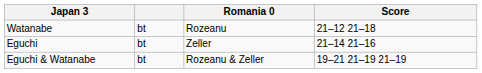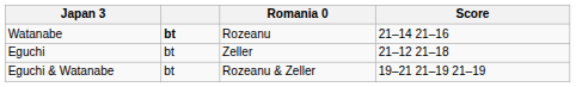 <table class="wikitable">
 <tr>
 <th width=200> Japan 3</th>
 <th width=70></th>
 <th width=200> Romania 0</th>
 <th width=250>Score</th>
 </tr>
 <tr>
 <td>Watanabe</td>
-<td>bt</td>
+<td><strong>bt</strong></td>
 <td>Rozeanu</td>
-<td>21–12 21–18</td>
+<td>21–14 21–16</td>
 </tr>
 <tr>
 <td>Eguchi</td>
 <td>bt</td>
 <td>Zeller</td>
-<td>21–14 21–16</td>
+<td>21–12 21–18</td>
 </tr>
 <tr>
 <td>Eguchi & Watanabe</td>
 <td>bt</td>
 <td>Rozeanu & Zeller</td>
 <td>19–21 21–19 21–19</td>
 </tr>
 </table>
